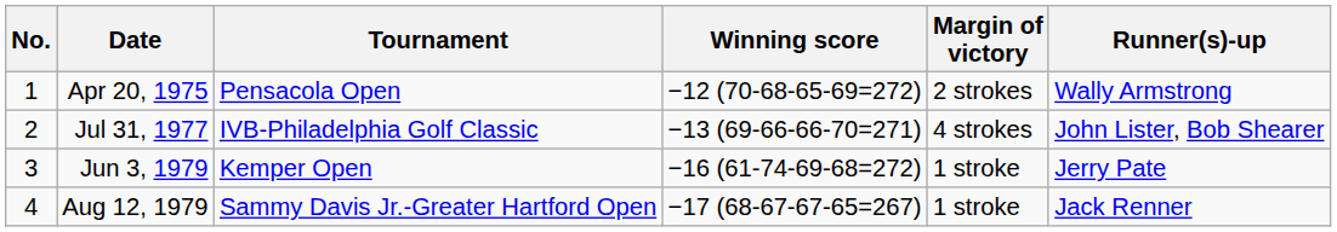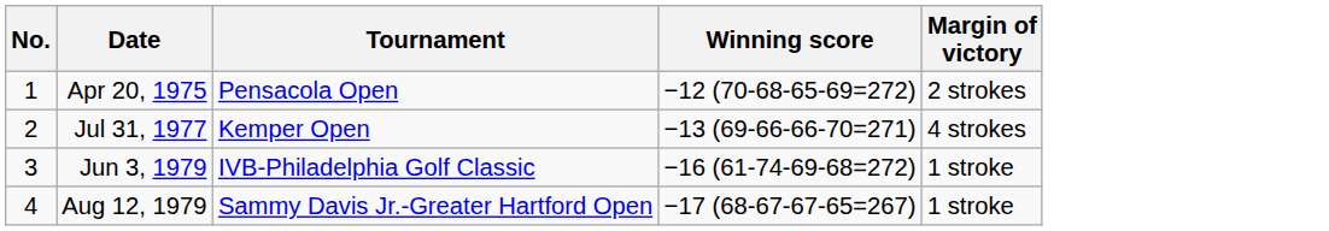 <table class="wikitable" style="font-size:95%;">
 <tr>
 <th>No.</th>
 <th>Date</th>
 <th>Tournament</th>
 <th>Winning score</th>
 <th>Margin of<br>victory</th>
-<th>Runner(s)-up</th>
 </tr>
 <tr>
 <td align=center>1</td>
 <td align=right>Apr 20, <a href='#'>1975</a></td>
 <td><a href='#'>Pensacola Open</a></td>
 <td>−12 (70-68-65-69=272)</td>
 <td>2 strokes</td>
-<td> <a href='#'>Wally Armstrong</a></td>
 </tr>
 <tr>
 <td align=center>2</td>
 <td align=right>Jul 31, <a href='#'>1977</a></td>
-<td><a href='#'>IVB-Philadelphia Golf Classic</a></td>
+<td><a href='#'>Kemper Open</a></td>
 <td>−13 (69-66-66-70=271)</td>
 <td>4 strokes</td>
-<td> <a href='#'>John Lister</a>,  <a href='#'>Bob Shearer</a></td>
 </tr>
 <tr>
 <td align=center>3</td>
 <td align=right>Jun 3, <a href='#'>1979</a></td>
-<td><a href='#'>Kemper Open</a></td>
+<td><a href='#'>IVB-Philadelphia Golf Classic</a></td>
 <td>−16 (61-74-69-68=272)</td>
 <td>1 stroke</td>
-<td> <a href='#'>Jerry Pate</a></td>
 </tr>
 <tr>
 <td align=center>4</td>
 <td align=right>Aug 12, 1979</td>
 <td><a href='#'>Sammy Davis Jr.-Greater Hartford Open</a></td>
 <td>−17 (68-67-67-65=267)</td>
 <td>1 stroke</td>
-<td> <a href='#'>Jack Renner</a></td>
 </tr>
 </table>
